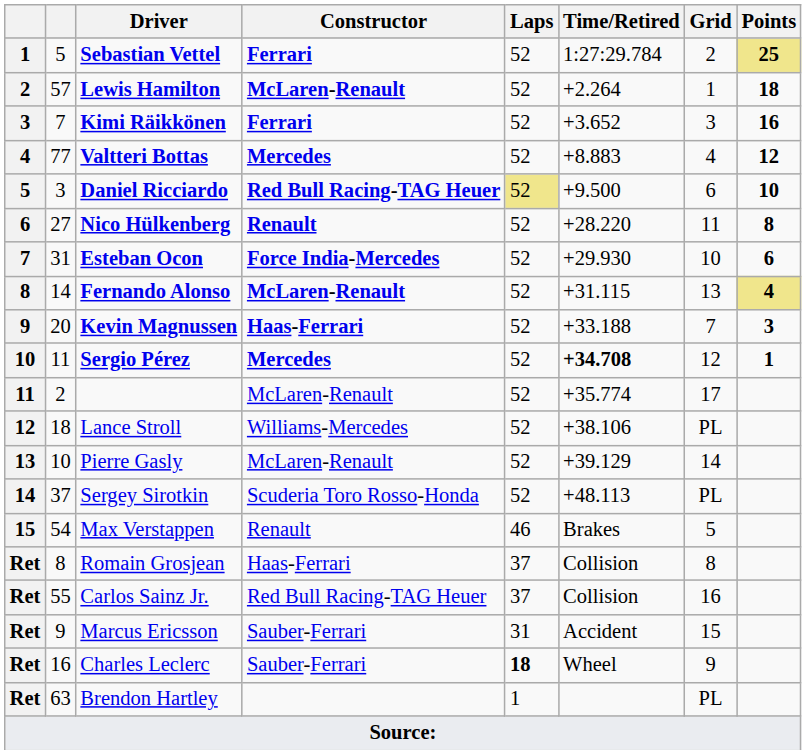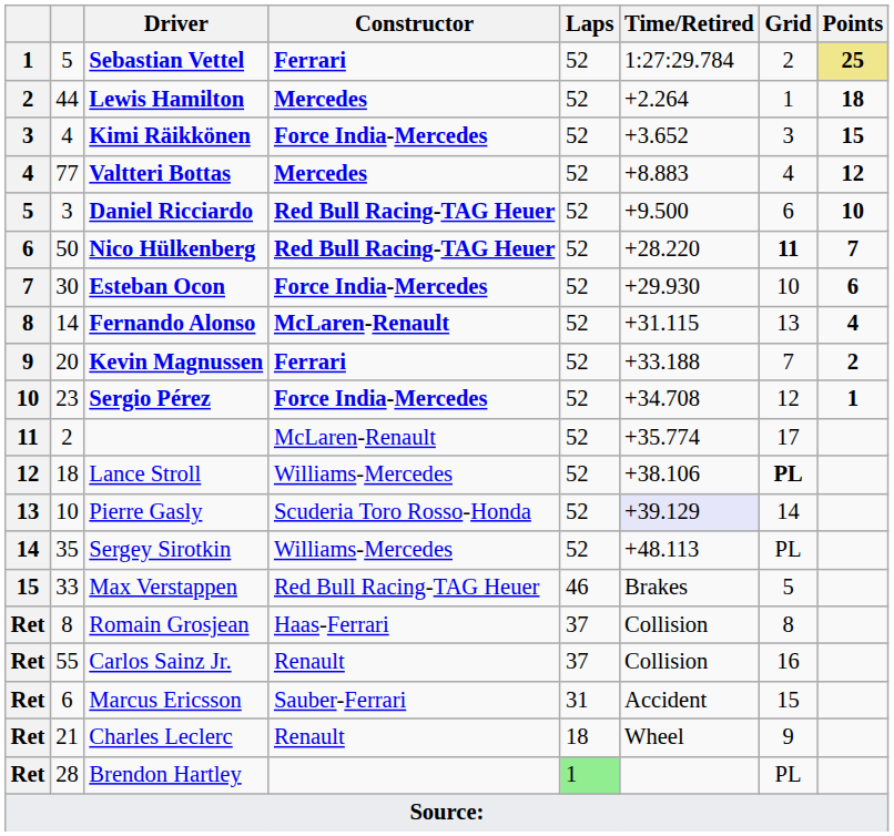 <table class="wikitable sortable" style="font-size: 85%;">
 <tr>
 <th></th>
 <th></th>
 <th>Driver</th>
 <th>Constructor</th>
 <th class="unsortable">Laps</th>
 <th class="unsortable">Time/Retired</th>
 <th>Grid</th>
 <th>Points</th>
 </tr>
 <tr>
 <th>1</th>
 <td align="center">5</td>
 <td data-sort-value="VET"> <strong><a href='#'>Sebastian Vettel</a></strong></td>
 <td><a href='#'><strong>Ferrari</strong></a></td>
 <td>52</td>
 <td>1:27:29.784</td>
 <td align="center">2</td>
 <td align="center" style="background: khaki;"><strong>25</strong></td>
 </tr>
 <tr>
 <th>2</th>
-<td align="center">57</td>
+<td align="center">44</td>
 <td data-sort-value="HAM"> <strong><a href='#'>Lewis Hamilton</a></strong></td>
-<td><strong><a href='#'>McLaren</a>-<a href='#'>Renault</a></strong></td>
+<td><a href='#'><strong>Mercedes</strong></a></td>
 <td>52</td>
 <td>+2.264</td>
 <td align="center">1</td>
 <td align="center"><strong>18</strong></td>
 </tr>
 <tr>
 <th>3</th>
-<td align="center">7</td>
+<td align="center">4</td>
 <td data-sort-value="RAI"> <strong><a href='#'>Kimi Räikkönen</a></strong></td>
-<td><a href='#'><strong>Ferrari</strong></a></td>
+<td><strong><a href='#'>Force India</a>-<a href='#'>Mercedes</a></strong></td>
 <td>52</td>
 <td>+3.652</td>
 <td align="center">3</td>
-<td align="center"><strong>16</strong></td>
+<td align="center"><strong>15</strong></td>
 </tr>
 <tr>
 <th>4</th>
 <td align="center">77</td>
 <td data-sort-value="BOT"> <strong><a href='#'>Valtteri Bottas</a></strong></td>
 <td><a href='#'><strong>Mercedes</strong></a></td>
 <td>52</td>
 <td>+8.883</td>
 <td align="center">4</td>
 <td align="center"><strong>12</strong></td>
 </tr>
 <tr>
 <th>5</th>
 <td align="center">3</td>
 <td data-sort-value="RIC"> <strong><a href='#'>Daniel Ricciardo</a></strong></td>
 <td><strong><a href='#'>Red Bull Racing</a>-<a href='#'>TAG Heuer</a></strong></td>
-<td style="background: khaki;">52</td>
+<td>52</td>
 <td>+9.500</td>
 <td align="center">6</td>
 <td align="center"><strong>10</strong></td>
 </tr>
 <tr>
 <th>6</th>
-<td align="center">27</td>
+<td align="center">50</td>
 <td data-sort-value="HUL"> <strong><a href='#'>Nico Hülkenberg</a></strong></td>
-<td><strong><a href='#'>Renault</a></strong></td>
+<td><strong><a href='#'>Red Bull Racing</a>-<a href='#'>TAG Heuer</a></strong></td>
 <td>52</td>
 <td>+28.220</td>
-<td align="center">11</td>
-<td align="center"><strong>8</strong></td>
+<td align="center"><strong>11</strong></td>
+<td align="center"><strong>7</strong></td>
 </tr>
 <tr>
 <th>7</th>
-<td align="center">31</td>
+<td align="center">30</td>
 <td data-sort-value="OCO"> <strong><a href='#'>Esteban Ocon</a></strong></td>
 <td><strong><a href='#'>Force India</a>-<a href='#'>Mercedes</a></strong></td>
 <td>52</td>
 <td>+29.930</td>
 <td align="center">10</td>
 <td align="center"><strong>6</strong></td>
 </tr>
 <tr>
 <th>8</th>
 <td align="center">14</td>
 <td data-sort-value="ALO"> <strong><a href='#'>Fernando Alonso</a></strong></td>
 <td><strong><a href='#'>McLaren</a>-<a href='#'>Renault</a></strong></td>
 <td>52</td>
 <td>+31.115</td>
 <td align="center">13</td>
-<td align="center" style="background: khaki;"><strong>4</strong></td>
+<td align="center"><strong>4</strong></td>
 </tr>
 <tr>
 <th>9</th>
 <td align="center">20</td>
 <td data-sort-value="MAG"> <strong><a href='#'>Kevin Magnussen</a></strong></td>
-<td><strong><a href='#'>Haas</a>-<a href='#'>Ferrari</a></strong></td>
+<td><a href='#'><strong>Ferrari</strong></a></td>
 <td>52</td>
 <td>+33.188</td>
 <td align="center">7</td>
-<td align="center"><strong>3</strong></td>
+<td align="center"><strong>2</strong></td>
 </tr>
 <tr>
 <th>10</th>
-<td align="center">11</td>
+<td align="center">23</td>
 <td data-sort-value="PER"> <strong><a href='#'>Sergio Pérez</a></strong></td>
-<td><a href='#'><strong>Mercedes</strong></a></td>
+<td><strong><a href='#'>Force India</a>-<a href='#'>Mercedes</a></strong></td>
 <td>52</td>
-<td><strong>+34.708</strong></td>
+<td>+34.708</td>
 <td align="center">12</td>
 <td align="center"><strong>1</strong></td>
 </tr>
 <tr>
 <th>11</th>
 <td align="center">2</td>
 <td data-sort-value="VAN"></td>
 <td><a href='#'>McLaren</a>-<a href='#'>Renault</a></td>
 <td>52</td>
 <td>+35.774</td>
 <td align="center">17</td>
 <td></td>
 </tr>
 <tr>
 <th>12</th>
 <td align="center">18</td>
 <td data-sort-value="STR"> <a href='#'>Lance Stroll</a></td>
 <td><a href='#'>Williams</a>-<a href='#'>Mercedes</a></td>
 <td>52</td>
 <td>+38.106</td>
-<td align="center" data-sort-value="19">PL</td>
+<td align="center" data-sort-value="19"><strong>PL</strong></td>
 <td></td>
 </tr>
 <tr>
 <th>13</th>
 <td align="center">10</td>
 <td data-sort-value="GAS"> <a href='#'>Pierre Gasly</a></td>
-<td><a href='#'>McLaren</a>-<a href='#'>Renault</a></td>
+<td><a href='#'>Scuderia Toro Rosso</a>-<a href='#'>Honda</a></td>
 <td>52</td>
-<td>+39.129</td>
+<td style="background: lavender;">+39.129</td>
 <td align="center">14</td>
 <td></td>
 </tr>
 <tr>
 <th>14</th>
-<td align="center">37</td>
+<td align="center">35</td>
 <td data-sort-value="SIR"> <a href='#'>Sergey Sirotkin</a></td>
-<td><a href='#'>Scuderia Toro Rosso</a>-<a href='#'>Honda</a></td>
+<td><a href='#'>Williams</a>-<a href='#'>Mercedes</a></td>
 <td>52</td>
 <td>+48.113</td>
 <td align="center" data-sort-value="18">PL</td>
 <td></td>
 </tr>
 <tr>
 <th>15</th>
-<td align="center">54</td>
+<td align="center">33</td>
 <td data-sort-value="VER"> <a href='#'>Max Verstappen</a></td>
-<td><a href='#'>Renault</a></td>
+<td><a href='#'>Red Bull Racing</a>-<a href='#'>TAG Heuer</a></td>
 <td>46</td>
 <td>Brakes</td>
 <td align="center">5</td>
 <td></td>
 </tr>
 <tr>
 <th data-sort-value="16">Ret</th>
 <td align="center">8</td>
 <td data-sort-value="GRO"> <a href='#'>Romain Grosjean</a></td>
 <td><a href='#'>Haas</a>-<a href='#'>Ferrari</a></td>
 <td>37</td>
 <td>Collision</td>
 <td align="center">8</td>
 <td></td>
 </tr>
 <tr>
 <th data-sort-value="17">Ret</th>
 <td align="center">55</td>
 <td data-sort-value="SAI"> <a href='#'>Carlos Sainz Jr.</a></td>
-<td><a href='#'>Red Bull Racing</a>-<a href='#'>TAG Heuer</a></td>
+<td><a href='#'>Renault</a></td>
 <td>37</td>
 <td>Collision</td>
 <td align="center">16</td>
 <td></td>
 </tr>
 <tr>
 <th data-sort-value="18">Ret</th>
-<td align="center">9</td>
+<td align="center">6</td>
 <td data-sort-value="ERI"> <a href='#'>Marcus Ericsson</a></td>
 <td><a href='#'>Sauber</a>-<a href='#'>Ferrari</a></td>
 <td>31</td>
 <td>Accident</td>
 <td align="center">15</td>
 <td></td>
 </tr>
 <tr>
 <th data-sort-value="19">Ret</th>
-<td align="center">16</td>
+<td align="center">21</td>
 <td data-sort-value="LEC"> <a href='#'>Charles Leclerc</a></td>
-<td><a href='#'>Sauber</a>-<a href='#'>Ferrari</a></td>
-<td><strong>18</strong></td>
+<td><a href='#'>Renault</a></td>
+<td>18</td>
 <td>Wheel</td>
 <td align="center">9</td>
 <td></td>
 </tr>
 <tr>
 <th data-sort-value="20">Ret</th>
-<td align="center">63</td>
+<td align="center">28</td>
 <td data-sort-value="HAR"> <a href='#'>Brendon Hartley</a></td>
 <td></td>
-<td>1</td>
+<td style="background: lightgreen;">1</td>
 <td></td>
 <td align="center"data-sort-value="20">PL</td>
 <td></td>
 </tr>
 <tr class="sortbottom">
 <td style="background:#eaecf0; text-align:center;" colspan="8"><strong>Source:</strong></td>
 </tr>
 </table>
